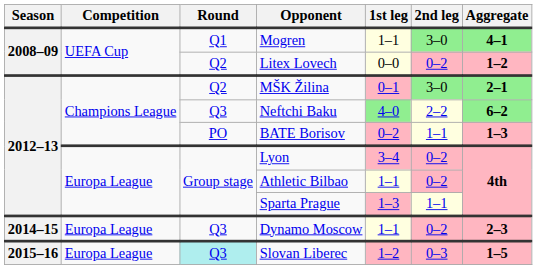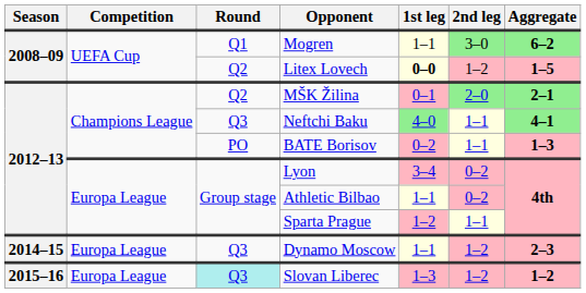 <table class="wikitable" style="text-align:center;">
 <tr>
 <th>Season</th>
 <th>Competition</th>
 <th>Round</th>
 <th>Opponent</th>
 <th>1st leg</th>
 <th>2nd leg</th>
 <th>Aggregate</th>
 </tr>
 <tr style="border-top: 3px solid #333333;">
 <th rowspan=2>2008–09</th>
 <td rowspan=2 align=left><a href='#'>UEFA Cup</a></td>
 <td><a href='#'>Q1</a></td>
 <td align=left> <a href='#'>Mogren</a></td>
 <td bgcolor=lightyellow>1–1</td>
 <td bgcolor=lightgreen>3–0</td>
-<td bgcolor=lightgreen><strong>4–1</strong></td>
+<td bgcolor=lightgreen><strong>6–2</strong></td>
 </tr>
 <tr>
 <td><a href='#'>Q2</a></td>
 <td align=left> <a href='#'>Litex Lovech</a></td>
-<td bgcolor=lightyellow>0–0</td>
-<td bgcolor=lightpink><a href='#'>0–2</a></td>
-<td bgcolor=lightpink><strong>1–2</strong></td>
+<td bgcolor=lightyellow><strong>0–0</strong></td>
+<td bgcolor=lightpink>1–2</td>
+<td bgcolor=lightpink><strong>1–5</strong></td>
 </tr>
 <tr style="border-top: 3px solid #333333;">
 <th rowspan=6>2012–13</th>
 <td rowspan=3 align=left><a href='#'>Champions League</a></td>
 <td><a href='#'>Q2</a></td>
 <td align=left> <a href='#'>MŠK Žilina</a></td>
 <td bgcolor=lightpink><a href='#'>0–1</a></td>
-<td bgcolor=lightgreen>3–0</td>
+<td bgcolor=lightgreen><a href='#'>2–0</a></td>
 <td bgcolor=lightgreen><strong>2–1</strong></td>
 </tr>
 <tr>
 <td><a href='#'>Q3</a></td>
 <td align=left> <a href='#'>Neftchi Baku</a></td>
 <td bgcolor=lightgreen><a href='#'>4–0</a></td>
-<td bgcolor=lightyellow><a href='#'>2–2</a></td>
-<td bgcolor=lightgreen><strong>6–2</strong></td>
+<td bgcolor=lightyellow><a href='#'>1–1</a></td>
+<td bgcolor=lightgreen><strong>4–1</strong></td>
 </tr>
 <tr>
 <td><a href='#'>PO</a></td>
 <td align=left> <a href='#'>BATE Borisov</a></td>
 <td bgcolor=lightpink><a href='#'>0–2</a></td>
 <td bgcolor=lightyellow><a href='#'>1–1</a></td>
 <td bgcolor=lightpink><strong>1–3</strong></td>
 </tr>
 <tr style="border-top: 3px solid #333333;">
 <td rowspan=3 align=left><a href='#'>Europa League</a></td>
 <td rowspan=3><a href='#'>Group stage</a></td>
 <td align=left> <a href='#'>Lyon</a></td>
 <td bgcolor=lightpink><a href='#'>3–4</a></td>
 <td bgcolor=lightpink><a href='#'>0–2</a></td>
 <td rowspan=3 bgcolor=lightpink><strong>4th</strong></td>
 </tr>
 <tr>
 <td align=left> <a href='#'>Athletic Bilbao</a></td>
 <td bgcolor=lightyellow><a href='#'>1–1</a></td>
 <td bgcolor=lightpink><a href='#'>0–2</a></td>
 </tr>
 <tr>
 <td align=left> <a href='#'>Sparta Prague</a></td>
-<td bgcolor=lightpink><a href='#'>1–3</a></td>
+<td bgcolor=lightpink><a href='#'>1–2</a></td>
 <td bgcolor=lightyellow><a href='#'>1–1</a></td>
 </tr>
 <tr style="border-top: 3px solid #333333;">
 <th>2014–15</th>
 <td align=left><a href='#'>Europa League</a></td>
 <td><a href='#'>Q3</a></td>
 <td align=left> <a href='#'>Dynamo Moscow</a></td>
 <td bgcolor=lightyellow><a href='#'>1–1</a></td>
-<td bgcolor=lightpink><a href='#'>0–2</a></td>
+<td bgcolor=lightpink><a href='#'>1–2</a></td>
 <td bgcolor=lightpink><strong>2–3</strong></td>
 </tr>
 <tr style="border-top: 3px solid #333333;">
 <th>2015–16</th>
 <td align=left><a href='#'>Europa League</a></td>
 <td style="background: paleturquoise;"><a href='#'>Q3</a></td>
 <td align=left> <a href='#'>Slovan Liberec</a></td>
+<td bgcolor=lightpink><a href='#'>1–3</a></td>
 <td bgcolor=lightpink><a href='#'>1–2</a></td>
-<td bgcolor=lightpink><a href='#'>0–3</a></td>
-<td bgcolor=lightpink><strong>1–5</strong></td>
+<td bgcolor=lightpink><strong>1–2</strong></td>
 </tr>
 </table>
